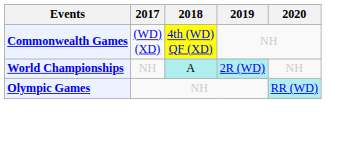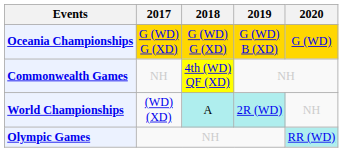 <table class="wikitable" style="font-size: 90%; text-align:center">
 <tr>
 <th>Events</th>
 <th>2017</th>
 <th>2018</th>
 <th>2019</th>
 <th>2020</th>
 </tr>
 <tr>
+<td bgcolor="#ECF2FF"; align="left"><strong><a href='#'>Oceania Championships</a></strong></td>
+<td bgcolor=gold><a href='#'>G (WD)</a><br><a href='#'>G (XD)</a></td>
+<td bgcolor=gold><a href='#'>G (WD)</a><br><a href='#'>G (XD)</a></td>
+<td bgcolor=gold><a href='#'>G (WD)</a><br><a href='#'>B (XD)</a></td>
+<td bgcolor=gold><a href='#'>G (WD)</a></td>
+</tr>
+<tr>
 <td bgcolor="#ECF2FF"; align="left"><strong><a href='#'>Commonwealth Games</a></strong></td>
-<td><a href='#'> (WD)</a><br><a href='#'> (XD)</a></td>
+<td style=color:#ccc>NH</td>
 <td bgcolor=FFFF00><a href='#'>4th (WD)</a><br><a href='#'>QF (XD)</a></td>
 <td colspan="2" style=color:#ccc>NH</td>
 </tr>
 <tr>
 <td bgcolor="#ECF2FF"; align="left"><strong><a href='#'>World Championships</a></strong></td>
-<td style=color:#ccc>NH</td>
+<td><a href='#'> (WD)</a><br><a href='#'> (XD)</a></td>
 <td style="background: paleturquoise;">A</td>
 <td bgcolor=AFEEEE><a href='#'>2R (WD)</a></td>
 <td style=color:#ccc>NH</td>
 </tr>
 <tr>
 <td bgcolor="#ECF2FF"; align="left"><strong><a href='#'>Olympic Games</a></strong></td>
 <td colspan="3" style=color:#ccc>NH</td>
 <td bgcolor=AFEEEE><a href='#'>RR (WD)</a></td>
 </tr>
 </table>
